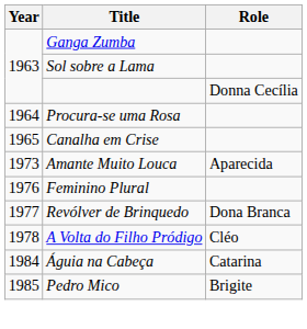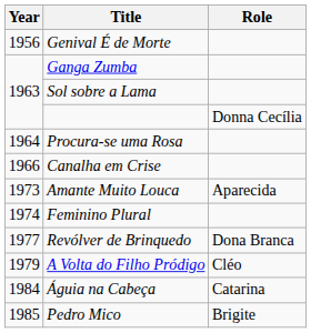 <table class="wikitable">
 <tr>
 <th>Year</th>
 <th>Title</th>
 <th>Role</th>
+</tr>
+<tr>
+<td>1956</td>
+<td><em>Genival É de Morte</em></td>
+<td></td>
 </tr>
 <tr>
 <td rowspan=3>1963</td>
 <td><em><a href='#'>Ganga Zumba</a></em></td>
 <td></td>
 </tr>
 <tr>
 <td><em>Sol sobre a Lama</em></td>
 <td></td>
 </tr>
 <tr>
 <td><em></em></td>
 <td>Donna Cecília</td>
 </tr>
 <tr>
 <td>1964</td>
 <td><em>Procura-se uma Rosa</em></td>
 <td></td>
 </tr>
 <tr>
-<td>1965</td>
+<td>1966</td>
 <td><em>Canalha em Crise</em></td>
 <td></td>
 </tr>
 <tr>
 <td>1973</td>
 <td><em>Amante Muito Louca</em></td>
 <td>Aparecida</td>
 </tr>
 <tr>
-<td>1976</td>
+<td>1974</td>
 <td><em>Feminino Plural</em></td>
 <td></td>
 </tr>
 <tr>
 <td>1977</td>
 <td><em>Revólver de Brinquedo</em></td>
 <td>Dona Branca</td>
 </tr>
 <tr>
-<td>1978</td>
+<td>1979</td>
 <td><em><a href='#'>A Volta do Filho Pródigo</a></em></td>
 <td>Cléo</td>
 </tr>
 <tr>
 <td>1984</td>
 <td><em>Águia na Cabeça</em></td>
 <td>Catarina</td>
 </tr>
 <tr>
 <td>1985</td>
 <td><em>Pedro Mico</em></td>
 <td>Brigite</td>
 </tr>
 </table>
